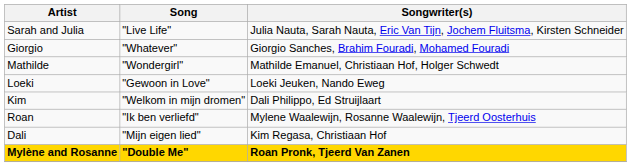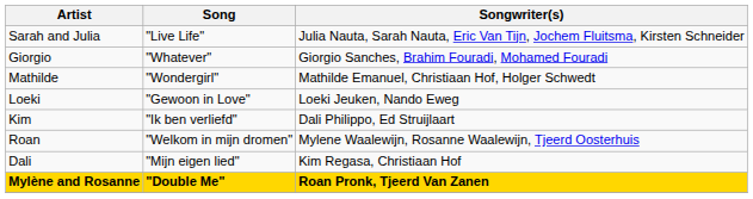 <table class="sortable wikitable" style="margin: 1em auto 1em auto">
 <tr bgcolor="#CCCCCC">
 <th>Artist</th>
 <th>Song</th>
 <th>Songwriter(s)</th>
 </tr>
 <tr>
 <td>Sarah and Julia</td>
 <td>"Live Life"</td>
 <td>Julia Nauta, Sarah Nauta, <a href='#'>Eric Van Tijn</a>, <a href='#'>Jochem Fluitsma</a>, Kirsten Schneider</td>
 </tr>
 <tr>
 <td>Giorgio</td>
 <td>"Whatever"</td>
 <td>Giorgio Sanches, <a href='#'>Brahim Fouradi</a>, <a href='#'>Mohamed Fouradi</a></td>
 </tr>
 <tr>
 <td>Mathilde</td>
 <td>"Wondergirl"</td>
 <td>Mathilde Emanuel, Christiaan Hof, Holger Schwedt</td>
 </tr>
 <tr>
 <td>Loeki</td>
 <td>"Gewoon in Love"</td>
 <td>Loeki Jeuken, Nando Eweg</td>
 </tr>
 <tr>
 <td>Kim</td>
-<td>"Welkom in mijn dromen"</td>
+<td>"Ik ben verliefd"</td>
 <td>Dali Philippo, Ed Struijlaart</td>
 </tr>
 <tr>
 <td>Roan</td>
-<td>"Ik ben verliefd"</td>
+<td>"Welkom in mijn dromen"</td>
 <td>Mylene Waalewijn, Rosanne Waalewijn, <a href='#'>Tjeerd Oosterhuis</a></td>
 </tr>
 <tr>
 <td>Dali</td>
 <td>"Mijn eigen lied"</td>
 <td>Kim Regasa, Christiaan Hof</td>
 </tr>
 <tr style="font-weight:bold; background:gold;">
 <td>Mylène and Rosanne</td>
 <td>"Double Me"</td>
 <td>Roan Pronk, Tjeerd Van Zanen</td>
 </tr>
 <tr>
 </tr>
 </table>
